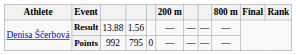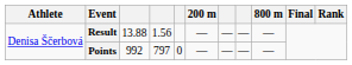 <table class="wikitable" style="font-size:90%">
 <tr>
 <th>Athlete</th>
 <th>Event</th>
 <th></th>
 <th></th>
 <th></th>
 <th>200 m</th>
 <th></th>
 <th></th>
 <th>800 m</th>
 <th>Final</th>
 <th>Rank</th>
 </tr>
 <tr align=center>
 <td rowspan=2 align=left><a href='#'>Denisa Ščerbová</a></td>
 <th style="font-size:95%">Result</th>
 <td>13.88</td>
 <td>1.56</td>
 <td></td>
 <td>—</td>
 <td>—</td>
 <td>—</td>
 <td>—</td>
 <td rowspan=2 colspan=2></td>
 </tr>
 <tr align=center>
 <th style="font-size:95%">Points</th>
 <td>992</td>
-<td>795</td>
+<td>797</td>
 <td>0</td>
 <td>—</td>
 <td>—</td>
 <td>—</td>
 <td>—</td>
 </tr>
 </table>
